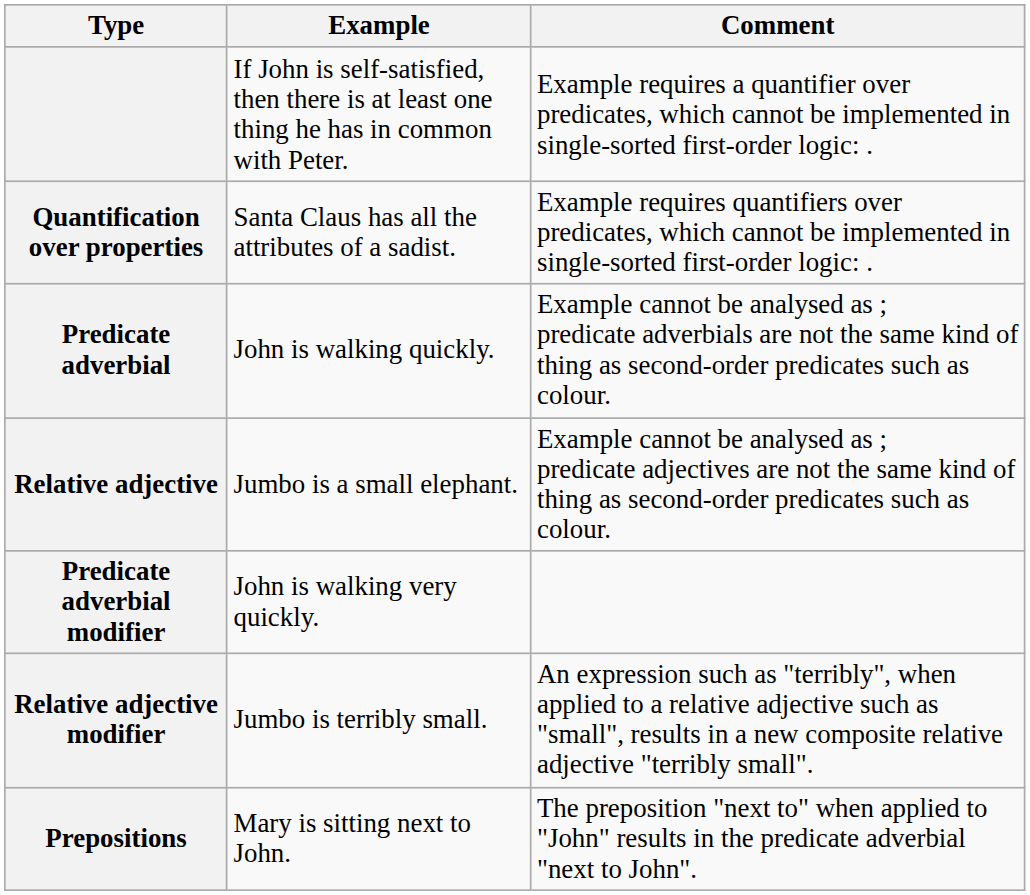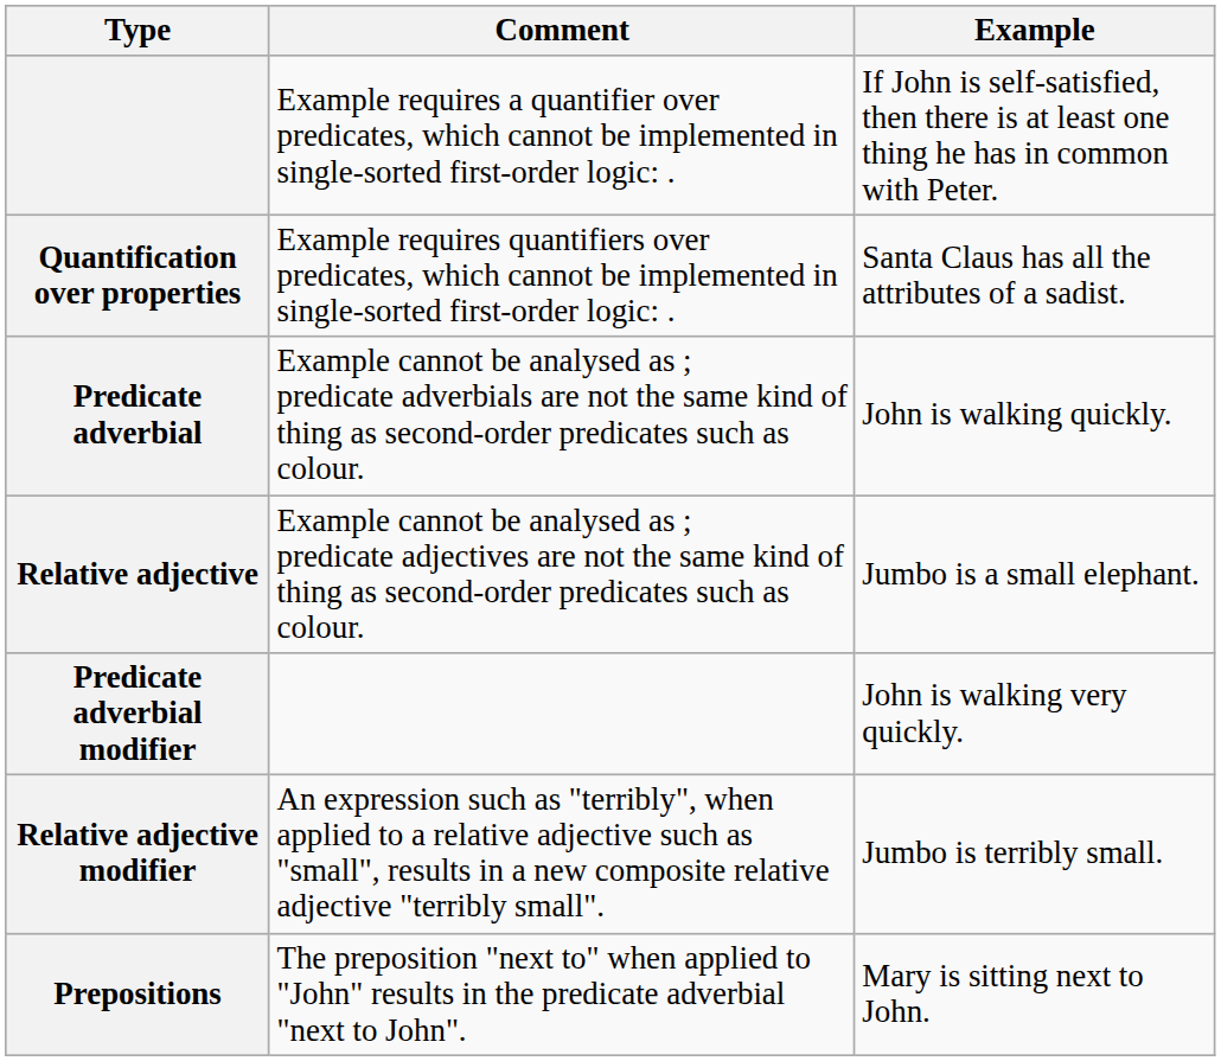 <table class="wikitable">
 <tr>
 <th>Type</th>
+<th>Comment</th>
 <th>Example</th>
-<th>Comment</th>
 </tr>
 <tr>
 <th></th>
+<td>Example requires a quantifier over predicates, which cannot be implemented in single-sorted first-order logic: .</td>
 <td>If John is self-satisfied, then there is at least one thing he has in common with Peter.</td>
-<td>Example requires a quantifier over predicates, which cannot be implemented in single-sorted first-order logic: .</td>
 </tr>
 <tr>
 <th>Quantification over properties</th>
+<td>Example requires quantifiers over predicates, which cannot be implemented in single-sorted first-order logic: .</td>
 <td>Santa Claus has all the attributes of a sadist.</td>
-<td>Example requires quantifiers over predicates, which cannot be implemented in single-sorted first-order logic: .</td>
 </tr>
 <tr>
 <th>Predicate adverbial</th>
+<td>Example cannot be analysed as ;<br>predicate adverbials are not the same kind of thing as second-order predicates such as colour.</td>
 <td>John is walking quickly.</td>
-<td>Example cannot be analysed as ;<br>predicate adverbials are not the same kind of thing as second-order predicates such as colour.</td>
 </tr>
 <tr>
 <th>Relative adjective</th>
+<td>Example cannot be analysed as ;<br>predicate adjectives are not the same kind of thing as second-order predicates such as colour.</td>
 <td>Jumbo is a small elephant.</td>
-<td>Example cannot be analysed as ;<br>predicate adjectives are not the same kind of thing as second-order predicates such as colour.</td>
 </tr>
 <tr>
 <th>Predicate adverbial modifier</th>
+<td></td>
 <td>John is walking very quickly.</td>
-<td></td>
 </tr>
 <tr>
 <th>Relative adjective modifier</th>
+<td>An expression such as "terribly", when applied to a relative adjective such as "small", results in a new composite relative adjective "terribly small".</td>
 <td>Jumbo is terribly small.</td>
-<td>An expression such as "terribly", when applied to a relative adjective such as "small", results in a new composite relative adjective "terribly small".</td>
 </tr>
 <tr>
 <th>Prepositions</th>
+<td>The preposition "next to" when applied to "John" results in the predicate adverbial "next to John".</td>
 <td>Mary is sitting next to John.</td>
-<td>The preposition "next to" when applied to "John" results in the predicate adverbial "next to John".</td>
 </tr>
 </table>
